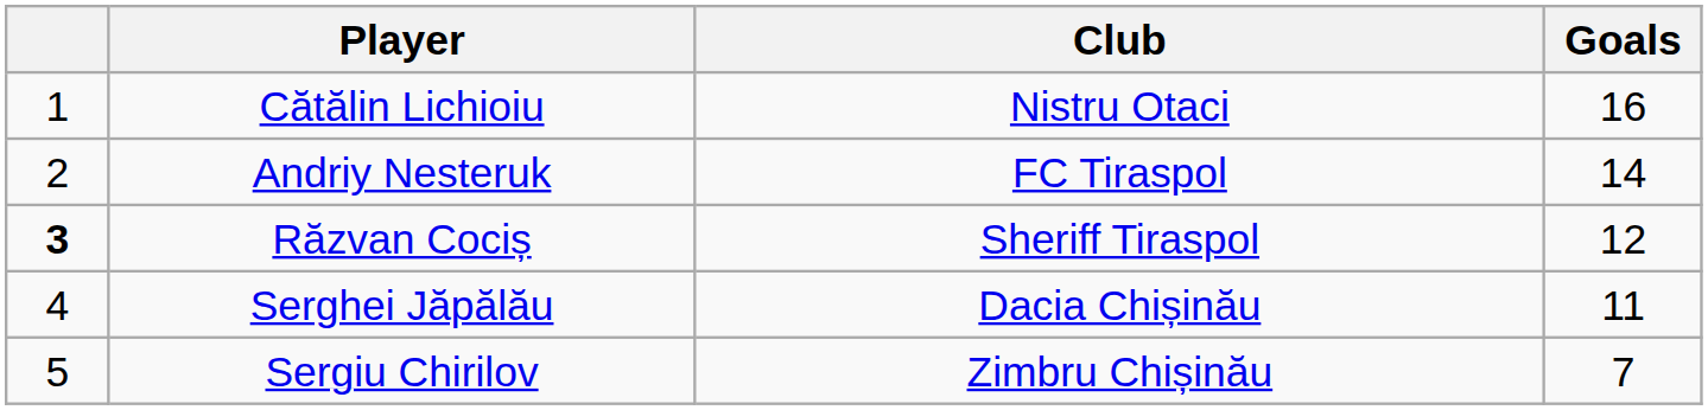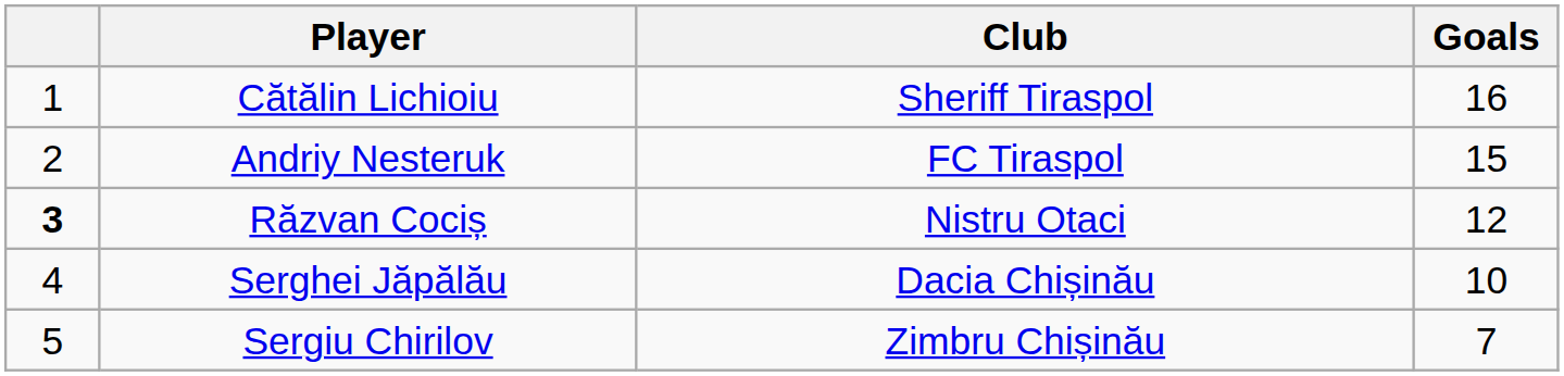 <table class="wikitable" style="font-size:95%; text-align:center;">
 <tr>
 <th width="30"></th>
 <th width="205">Player</th>
 <th width="300">Club</th>
 <th width="50">Goals</th>
 </tr>
 <tr>
 <td>1</td>
 <td> <a href='#'>Cătălin Lichioiu</a></td>
-<td><a href='#'>Nistru Otaci</a></td>
+<td><a href='#'>Sheriff Tiraspol</a></td>
 <td>16</td>
 </tr>
 <tr>
 <td>2</td>
 <td> <a href='#'>Andriy Nesteruk</a></td>
 <td><a href='#'>FC Tiraspol</a></td>
-<td>14</td>
+<td>15</td>
 </tr>
 <tr>
 <td><strong>3</strong></td>
 <td> <a href='#'>Răzvan Cociș</a></td>
-<td><a href='#'>Sheriff Tiraspol</a></td>
+<td><a href='#'>Nistru Otaci</a></td>
 <td>12</td>
 </tr>
 <tr>
 <td>4</td>
 <td> <a href='#'>Serghei Jăpălău</a></td>
 <td><a href='#'>Dacia Chișinău</a></td>
-<td>11</td>
+<td>10</td>
 </tr>
 <tr>
 <td>5</td>
 <td> <a href='#'>Sergiu Chirilov</a></td>
 <td><a href='#'>Zimbru Chișinău</a></td>
 <td>7</td>
 </tr>
 </table>
